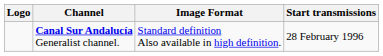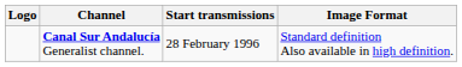 <table class="wikitable">
 <tr>
 <th>Logo</th>
 <th>Channel</th>
+<th>Start transmissions</th>
 <th>Image Format</th>
-<th>Start transmissions</th>
 </tr>
 <tr>
 <td></td>
 <td><strong><a href='#'>Canal Sur Andalucía</a></strong><br>Generalist channel.</td>
+<td>28 February 1996</td>
 <td><a href='#'>Standard definition</a><br>Also available in <a href='#'>high definition</a>.</td>
-<td>28 February 1996</td>
 </tr>
 </table>
